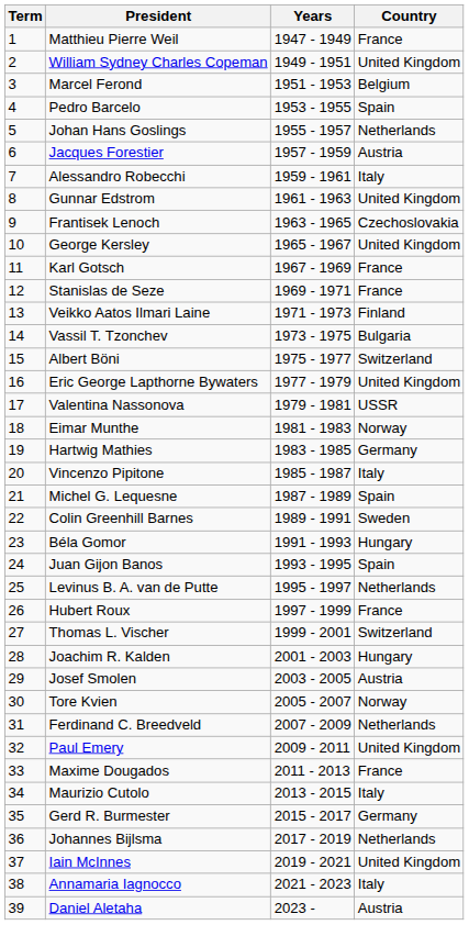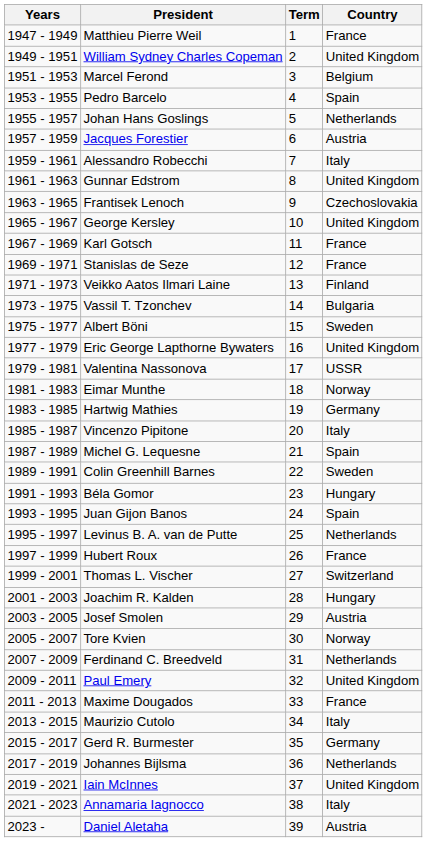 <table class="wikitable">
 <tr>
+<th>Years</th>
+<th>President</th>
 <th>Term</th>
-<th>President</th>
-<th>Years</th>
 <th>Country</th>
 </tr>
 <tr>
+<td>1947 - 1949</td>
+<td>Matthieu Pierre Weil</td>
 <td>1</td>
-<td>Matthieu Pierre Weil</td>
-<td>1947 - 1949</td>
 <td>France</td>
 </tr>
 <tr>
+<td>1949 - 1951</td>
+<td><a href='#'>William Sydney Charles Copeman</a></td>
 <td>2</td>
-<td><a href='#'>William Sydney Charles Copeman</a></td>
-<td>1949 - 1951</td>
 <td>United Kingdom</td>
 </tr>
 <tr>
+<td>1951 - 1953</td>
+<td>Marcel Ferond</td>
 <td>3</td>
-<td>Marcel Ferond</td>
-<td>1951 - 1953</td>
 <td>Belgium</td>
 </tr>
 <tr>
+<td>1953 - 1955</td>
+<td>Pedro Barcelo</td>
 <td>4</td>
-<td>Pedro Barcelo</td>
-<td>1953 - 1955</td>
 <td>Spain</td>
 </tr>
 <tr>
+<td>1955 - 1957</td>
+<td>Johan Hans Goslings</td>
 <td>5</td>
-<td>Johan Hans Goslings</td>
-<td>1955 - 1957</td>
 <td>Netherlands</td>
 </tr>
 <tr>
+<td>1957 - 1959</td>
+<td><a href='#'>Jacques Forestier</a></td>
 <td>6</td>
-<td><a href='#'>Jacques Forestier</a></td>
-<td>1957 - 1959</td>
 <td>Austria</td>
 </tr>
 <tr>
+<td>1959 - 1961</td>
+<td>Alessandro Robecchi</td>
 <td>7</td>
-<td>Alessandro Robecchi</td>
-<td>1959 - 1961</td>
 <td>Italy</td>
 </tr>
 <tr>
+<td>1961 - 1963</td>
+<td>Gunnar Edstrom</td>
 <td>8</td>
-<td>Gunnar Edstrom</td>
-<td>1961 - 1963</td>
 <td>United Kingdom</td>
 </tr>
 <tr>
+<td>1963 - 1965</td>
+<td>Frantisek Lenoch</td>
 <td>9</td>
-<td>Frantisek Lenoch</td>
-<td>1963 - 1965</td>
 <td>Czechoslovakia</td>
 </tr>
 <tr>
+<td>1965 - 1967</td>
+<td>George Kersley</td>
 <td>10</td>
-<td>George Kersley</td>
-<td>1965 - 1967</td>
 <td>United Kingdom</td>
 </tr>
 <tr>
+<td>1967 - 1969</td>
+<td>Karl Gotsch</td>
 <td>11</td>
-<td>Karl Gotsch</td>
-<td>1967 - 1969</td>
 <td>France</td>
 </tr>
 <tr>
+<td>1969 - 1971</td>
+<td>Stanislas de Seze</td>
 <td>12</td>
-<td>Stanislas de Seze</td>
-<td>1969 - 1971</td>
 <td>France</td>
 </tr>
 <tr>
+<td>1971 - 1973</td>
+<td>Veikko Aatos Ilmari Laine</td>
 <td>13</td>
-<td>Veikko Aatos Ilmari Laine</td>
-<td>1971 - 1973</td>
 <td>Finland</td>
 </tr>
 <tr>
+<td>1973 - 1975</td>
+<td>Vassil T. Tzonchev</td>
 <td>14</td>
-<td>Vassil T. Tzonchev</td>
-<td>1973 - 1975</td>
 <td>Bulgaria</td>
 </tr>
 <tr>
+<td>1975 - 1977</td>
+<td>Albert Böni</td>
 <td>15</td>
-<td>Albert Böni</td>
-<td>1975 - 1977</td>
+<td>Sweden</td>
+</tr>
+<tr>
+<td>1977 - 1979</td>
+<td>Eric George Lapthorne Bywaters</td>
+<td>16</td>
+<td>United Kingdom</td>
+</tr>
+<tr>
+<td>1979 - 1981</td>
+<td>Valentina Nassonova</td>
+<td>17</td>
+<td>USSR</td>
+</tr>
+<tr>
+<td>1981 - 1983</td>
+<td>Eimar Munthe</td>
+<td>18</td>
+<td>Norway</td>
+</tr>
+<tr>
+<td>1983 - 1985</td>
+<td>Hartwig Mathies</td>
+<td>19</td>
+<td>Germany</td>
+</tr>
+<tr>
+<td>1985 - 1987</td>
+<td>Vincenzo Pipitone</td>
+<td>20</td>
+<td>Italy</td>
+</tr>
+<tr>
+<td>1987 - 1989</td>
+<td>Michel G. Lequesne</td>
+<td>21</td>
+<td>Spain</td>
+</tr>
+<tr>
+<td>1989 - 1991</td>
+<td>Colin Greenhill Barnes</td>
+<td>22</td>
+<td>Sweden</td>
+</tr>
+<tr>
+<td>1991 - 1993</td>
+<td>Béla Gomor</td>
+<td>23</td>
+<td>Hungary</td>
+</tr>
+<tr>
+<td>1993 - 1995</td>
+<td>Juan Gijon Banos</td>
+<td>24</td>
+<td>Spain</td>
+</tr>
+<tr>
+<td>1995 - 1997</td>
+<td>Levinus B. A. van de Putte</td>
+<td>25</td>
+<td>Netherlands</td>
+</tr>
+<tr>
+<td>1997 - 1999</td>
+<td>Hubert Roux</td>
+<td>26</td>
+<td>France</td>
+</tr>
+<tr>
+<td>1999 - 2001</td>
+<td>Thomas L. Vischer</td>
+<td>27</td>
 <td>Switzerland</td>
 </tr>
 <tr>
-<td>16</td>
-<td>Eric George Lapthorne Bywaters</td>
-<td>1977 - 1979</td>
+<td>2001 - 2003</td>
+<td>Joachim R. Kalden</td>
+<td>28</td>
+<td>Hungary</td>
+</tr>
+<tr>
+<td>2003 - 2005</td>
+<td>Josef Smolen</td>
+<td>29</td>
+<td>Austria</td>
+</tr>
+<tr>
+<td>2005 - 2007</td>
+<td>Tore Kvien</td>
+<td>30</td>
+<td>Norway</td>
+</tr>
+<tr>
+<td>2007 - 2009</td>
+<td>Ferdinand C. Breedveld</td>
+<td>31</td>
+<td>Netherlands</td>
+</tr>
+<tr>
+<td>2009 - 2011</td>
+<td><a href='#'>Paul Emery</a></td>
+<td>32</td>
 <td>United Kingdom</td>
 </tr>
 <tr>
-<td>17</td>
-<td>Valentina Nassonova</td>
-<td>1979 - 1981</td>
-<td>USSR</td>
+<td>2011 - 2013</td>
+<td>Maxime Dougados</td>
+<td>33</td>
+<td>France</td>
 </tr>
 <tr>
-<td>18</td>
-<td>Eimar Munthe</td>
-<td>1981 - 1983</td>
-<td>Norway</td>
+<td>2013 - 2015</td>
+<td>Maurizio Cutolo</td>
+<td>34</td>
+<td>Italy</td>
 </tr>
 <tr>
-<td>19</td>
-<td>Hartwig Mathies</td>
-<td>1983 - 1985</td>
+<td>2015 - 2017</td>
+<td>Gerd R. Burmester</td>
+<td>35</td>
 <td>Germany</td>
 </tr>
 <tr>
-<td>20</td>
-<td>Vincenzo Pipitone</td>
-<td>1985 - 1987</td>
+<td>2017 - 2019</td>
+<td>Johannes Bijlsma</td>
+<td>36</td>
+<td>Netherlands</td>
+</tr>
+<tr>
+<td>2019 - 2021</td>
+<td><a href='#'>Iain McInnes</a></td>
+<td>37</td>
+<td>United Kingdom</td>
+</tr>
+<tr>
+<td>2021 - 2023</td>
+<td><a href='#'>Annamaria Iagnocco</a></td>
+<td>38</td>
 <td>Italy</td>
 </tr>
 <tr>
-<td>21</td>
-<td>Michel G. Lequesne</td>
-<td>1987 - 1989</td>
-<td>Spain</td>
-</tr>
-<tr>
-<td>22</td>
-<td>Colin Greenhill Barnes</td>
-<td>1989 - 1991</td>
-<td>Sweden</td>
-</tr>
-<tr>
-<td>23</td>
-<td>Béla Gomor</td>
-<td>1991 - 1993</td>
-<td>Hungary</td>
-</tr>
-<tr>
-<td>24</td>
-<td>Juan Gijon Banos</td>
-<td>1993 - 1995</td>
-<td>Spain</td>
-</tr>
-<tr>
-<td>25</td>
-<td>Levinus B. A. van de Putte</td>
-<td>1995 - 1997</td>
-<td>Netherlands</td>
-</tr>
-<tr>
-<td>26</td>
-<td>Hubert Roux</td>
-<td>1997 - 1999</td>
-<td>France</td>
-</tr>
-<tr>
-<td>27</td>
-<td>Thomas L. Vischer</td>
-<td>1999 - 2001</td>
-<td>Switzerland</td>
-</tr>
-<tr>
-<td>28</td>
-<td>Joachim R. Kalden</td>
-<td>2001 - 2003</td>
-<td>Hungary</td>
-</tr>
-<tr>
-<td>29</td>
-<td>Josef Smolen</td>
-<td>2003 - 2005</td>
-<td>Austria</td>
-</tr>
-<tr>
-<td>30</td>
-<td>Tore Kvien</td>
-<td>2005 - 2007</td>
-<td>Norway</td>
-</tr>
-<tr>
-<td>31</td>
-<td>Ferdinand C. Breedveld</td>
-<td>2007 - 2009</td>
-<td>Netherlands</td>
-</tr>
-<tr>
-<td>32</td>
-<td><a href='#'>Paul Emery</a></td>
-<td>2009 - 2011</td>
-<td>United Kingdom</td>
-</tr>
-<tr>
-<td>33</td>
-<td>Maxime Dougados</td>
-<td>2011 - 2013</td>
-<td>France</td>
-</tr>
-<tr>
-<td>34</td>
-<td>Maurizio Cutolo</td>
-<td>2013 - 2015</td>
-<td>Italy</td>
-</tr>
-<tr>
-<td>35</td>
-<td>Gerd R. Burmester</td>
-<td>2015 - 2017</td>
-<td>Germany</td>
-</tr>
-<tr>
-<td>36</td>
-<td>Johannes Bijlsma</td>
-<td>2017 - 2019</td>
-<td>Netherlands</td>
-</tr>
-<tr>
-<td>37</td>
-<td><a href='#'>Iain McInnes</a></td>
-<td>2019 - 2021</td>
-<td>United Kingdom</td>
-</tr>
-<tr>
-<td>38</td>
-<td><a href='#'>Annamaria Iagnocco</a></td>
-<td>2021 - 2023</td>
-<td>Italy</td>
-</tr>
-<tr>
+<td>2023 -</td>
+<td><a href='#'>Daniel Aletaha</a></td>
 <td>39</td>
-<td><a href='#'>Daniel Aletaha</a></td>
-<td>2023 -</td>
 <td>Austria</td>
 </tr>
 </table>
